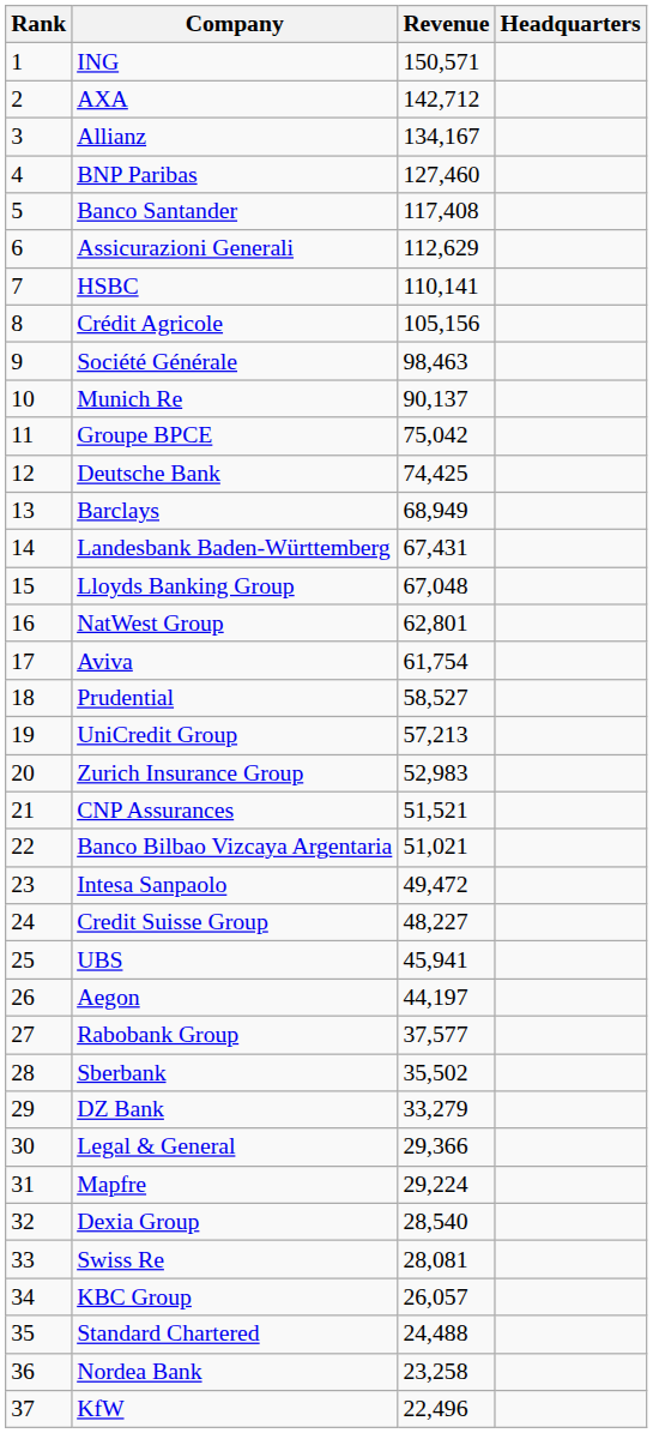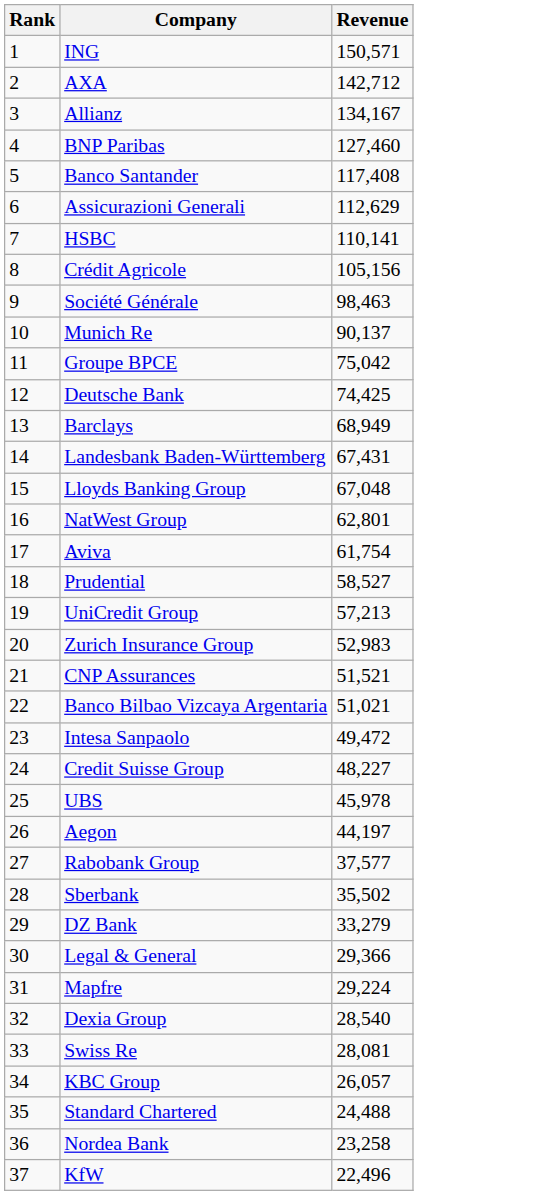 <table class="wikitable sortable">
 <tr>
 <th>Rank</th>
 <th>Company</th>
 <th>Revenue</th>
-<th>Headquarters</th>
 </tr>
 <tr>
 <td>1</td>
 <td><a href='#'>ING</a></td>
 <td>150,571</td>
-<td></td>
 </tr>
 <tr>
 <td>2</td>
 <td><a href='#'>AXA</a></td>
 <td>142,712</td>
-<td></td>
 </tr>
 <tr>
 <td>3</td>
 <td><a href='#'>Allianz</a></td>
 <td>134,167</td>
-<td></td>
 </tr>
 <tr>
 <td>4</td>
 <td><a href='#'>BNP Paribas</a></td>
 <td>127,460</td>
-<td></td>
 </tr>
 <tr>
 <td>5</td>
 <td><a href='#'>Banco Santander</a></td>
 <td>117,408</td>
-<td></td>
 </tr>
 <tr>
 <td>6</td>
 <td><a href='#'>Assicurazioni Generali</a></td>
 <td>112,629</td>
-<td></td>
 </tr>
 <tr>
 <td>7</td>
 <td><a href='#'>HSBC</a></td>
 <td>110,141</td>
-<td></td>
 </tr>
 <tr>
 <td>8</td>
 <td><a href='#'>Crédit Agricole</a></td>
 <td>105,156</td>
-<td></td>
 </tr>
 <tr>
 <td>9</td>
 <td><a href='#'>Société Générale</a></td>
 <td>98,463</td>
-<td></td>
 </tr>
 <tr>
 <td>10</td>
 <td><a href='#'>Munich Re</a></td>
 <td>90,137</td>
-<td></td>
 </tr>
 <tr>
 <td>11</td>
 <td><a href='#'>Groupe BPCE </a></td>
 <td>75,042</td>
-<td></td>
 </tr>
 <tr>
 <td>12</td>
 <td><a href='#'>Deutsche Bank</a></td>
 <td>74,425</td>
-<td></td>
 </tr>
 <tr>
 <td>13</td>
 <td><a href='#'>Barclays</a></td>
 <td>68,949</td>
-<td></td>
 </tr>
 <tr>
 <td>14</td>
 <td><a href='#'>Landesbank Baden-Württemberg</a></td>
 <td>67,431</td>
-<td></td>
 </tr>
 <tr>
 <td>15</td>
 <td><a href='#'>Lloyds Banking Group</a></td>
 <td>67,048</td>
-<td></td>
 </tr>
 <tr>
 <td>16</td>
 <td><a href='#'>NatWest Group</a></td>
 <td>62,801</td>
-<td></td>
 </tr>
 <tr>
 <td>17</td>
 <td><a href='#'>Aviva</a></td>
 <td>61,754</td>
-<td></td>
 </tr>
 <tr>
 <td>18</td>
 <td><a href='#'>Prudential</a></td>
 <td>58,527</td>
-<td></td>
 </tr>
 <tr>
 <td>19</td>
 <td><a href='#'>UniCredit Group</a></td>
 <td>57,213</td>
-<td></td>
 </tr>
 <tr>
 <td>20</td>
 <td><a href='#'>Zurich Insurance Group</a></td>
 <td>52,983</td>
-<td></td>
 </tr>
 <tr>
 <td>21</td>
 <td><a href='#'>CNP Assurances</a></td>
 <td>51,521</td>
-<td></td>
 </tr>
 <tr>
 <td>22</td>
 <td><a href='#'>Banco Bilbao Vizcaya Argentaria</a></td>
 <td>51,021</td>
-<td></td>
 </tr>
 <tr>
 <td>23</td>
 <td><a href='#'>Intesa Sanpaolo</a></td>
 <td>49,472</td>
-<td></td>
 </tr>
 <tr>
 <td>24</td>
 <td><a href='#'>Credit Suisse Group</a></td>
 <td>48,227</td>
-<td></td>
 </tr>
 <tr>
 <td>25</td>
 <td><a href='#'>UBS</a></td>
-<td>45,941</td>
-<td></td>
+<td>45,978</td>
 </tr>
 <tr>
 <td>26</td>
 <td><a href='#'>Aegon</a></td>
 <td>44,197</td>
-<td></td>
 </tr>
 <tr>
 <td>27</td>
 <td><a href='#'>Rabobank Group</a></td>
 <td>37,577</td>
-<td></td>
 </tr>
 <tr>
 <td>28</td>
 <td><a href='#'>Sberbank</a></td>
 <td>35,502</td>
-<td></td>
 </tr>
 <tr>
 <td>29</td>
 <td><a href='#'>DZ Bank</a></td>
 <td>33,279</td>
-<td></td>
 </tr>
 <tr>
 <td>30</td>
 <td><a href='#'>Legal & General</a></td>
 <td>29,366</td>
-<td></td>
 </tr>
 <tr>
 <td>31</td>
 <td><a href='#'>Mapfre</a></td>
 <td>29,224</td>
-<td></td>
 </tr>
 <tr>
 <td>32</td>
 <td><a href='#'>Dexia Group</a></td>
 <td>28,540</td>
-<td></td>
 </tr>
 <tr>
 <td>33</td>
 <td><a href='#'>Swiss Re</a></td>
 <td>28,081</td>
-<td></td>
 </tr>
 <tr>
 <td>34</td>
 <td><a href='#'>KBC Group</a></td>
 <td>26,057</td>
-<td></td>
 </tr>
 <tr>
 <td>35</td>
 <td><a href='#'>Standard Chartered</a></td>
 <td>24,488</td>
-<td></td>
 </tr>
 <tr>
 <td>36</td>
 <td><a href='#'>Nordea Bank</a></td>
 <td>23,258</td>
-<td></td>
 </tr>
 <tr>
 <td>37</td>
 <td><a href='#'>KfW</a></td>
 <td>22,496</td>
-<td></td>
 </tr>
 </table>
